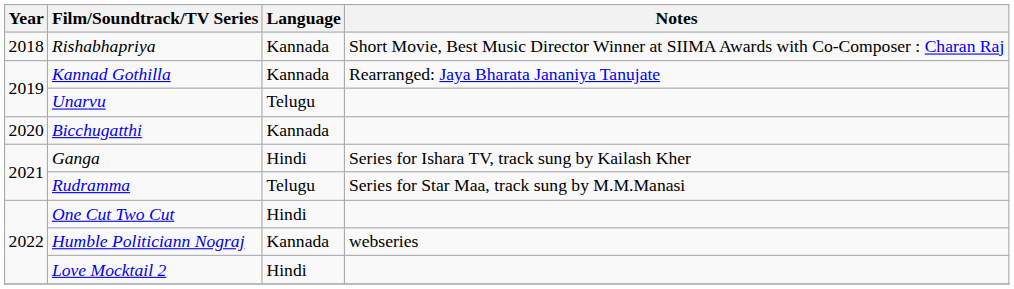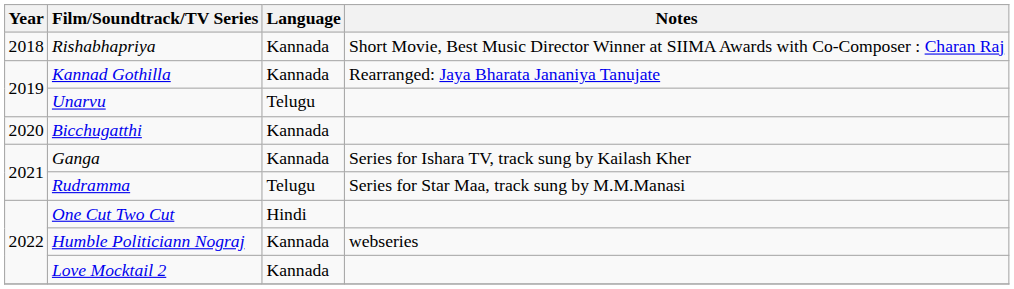 <table class="wikitable">
 <tr>
 <th>Year</th>
 <th>Film/Soundtrack/TV Series</th>
 <th>Language</th>
 <th>Notes</th>
 </tr>
 <tr>
 <td rowspan="1">2018</td>
 <td><em>Rishabhapriya</em></td>
 <td>Kannada</td>
 <td>Short Movie, Best Music Director Winner at SIIMA Awards with Co-Composer : <a href='#'>Charan Raj</a></td>
 </tr>
 <tr>
 <td rowspan="2">2019</td>
 <td><em><a href='#'>Kannad Gothilla</a></em></td>
 <td>Kannada</td>
 <td>Rearranged: <a href='#'>Jaya Bharata Jananiya Tanujate</a></td>
 </tr>
 <tr>
 <td><em><a href='#'>Unarvu</a></em></td>
 <td>Telugu</td>
 <td></td>
 </tr>
 <tr>
 <td>2020</td>
 <td><a href='#'><em>Bicchugatthi</em></a></td>
 <td>Kannada</td>
 <td></td>
 </tr>
 <tr>
 <td rowspan="2">2021</td>
 <td><em>Ganga</em></td>
-<td>Hindi</td>
+<td>Kannada</td>
 <td>Series for Ishara TV, track sung by Kailash Kher</td>
 </tr>
 <tr>
 <td><a href='#'><em>Rudramma</em></a></td>
 <td>Telugu</td>
 <td>Series for Star Maa, track sung by M.M.Manasi</td>
 </tr>
 <tr>
 <td rowspan="3">2022</td>
 <td><em><a href='#'>One Cut Two Cut</a></em></td>
 <td>Hindi</td>
 <td></td>
 </tr>
 <tr>
 <td><em><a href='#'>Humble Politiciann Nograj</a></em></td>
 <td>Kannada</td>
 <td>webseries</td>
 </tr>
 <tr>
 <td><em><a href='#'>Love Mocktail 2</a></em></td>
-<td>Hindi</td>
+<td>Kannada</td>
 <td></td>
 </tr>
 <tr>
 </tr>
 </table>
